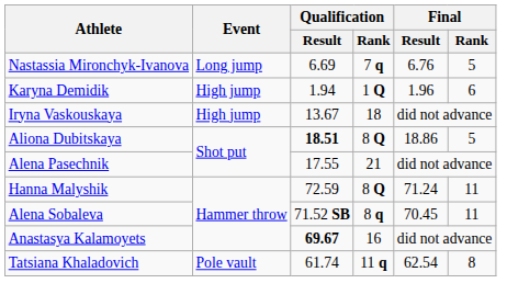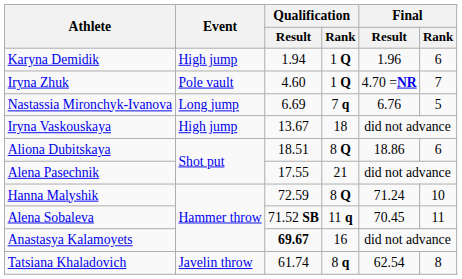 <table class=wikitable style=font-size:90%>
 <tr>
 <th rowspan=2>Athlete</th>
 <th rowspan=2>Event</th>
 <th colspan=2>Qualification</th>
 <th colspan=2>Final</th>
 </tr>
 <tr style=font-size:95%>
 <th>Result</th>
 <th>Rank</th>
 <th>Result</th>
 <th>Rank</th>
 </tr>
 <tr align=center>
+<td align=left><a href='#'>Karyna Demidik</a></td>
+<td align=left><a href='#'>High jump</a></td>
+<td>1.94</td>
+<td>1 <strong>Q</strong></td>
+<td>1.96</td>
+<td>6</td>
+</tr>
+<tr align=center>
+<td align=left><a href='#'>Iryna Zhuk</a></td>
+<td align=left><a href='#'>Pole vault</a></td>
+<td>4.60</td>
+<td>1 <strong>Q</strong></td>
+<td>4.70 =<strong><a href='#'>NR</a></strong></td>
+<td>7</td>
+</tr>
+<tr align=center>
 <td align=left><a href='#'>Nastassia Mironchyk-Ivanova</a></td>
 <td align=left><a href='#'>Long jump</a></td>
 <td>6.69</td>
 <td>7 <strong>q</strong></td>
 <td>6.76</td>
 <td>5</td>
-</tr>
-<tr align=center>
-<td align=left><a href='#'>Karyna Demidik</a></td>
-<td align=left><a href='#'>High jump</a></td>
-<td>1.94</td>
-<td>1 <strong>Q</strong></td>
-<td>1.96</td>
-<td>6</td>
 </tr>
 <tr align=center>
 <td align=left><a href='#'>Iryna Vaskouskaya</a></td>
 <td align=left><a href='#'>High jump</a></td>
 <td>13.67</td>
 <td>18</td>
 <td colspan=2>did not advance</td>
 </tr>
 <tr align=center>
 <td align=left><a href='#'>Aliona Dubitskaya</a></td>
 <td align=left rowspan=2><a href='#'>Shot put</a></td>
-<td><strong>18.51</strong></td>
+<td>18.51</td>
 <td>8 <strong>Q</strong></td>
 <td>18.86</td>
-<td>5</td>
+<td>6</td>
 </tr>
 <tr align=center>
 <td align=left><a href='#'>Alena Pasechnik</a></td>
 <td>17.55</td>
 <td>21</td>
 <td colspan=2>did not advance</td>
 </tr>
 <tr align=center>
 <td align=left><a href='#'>Hanna Malyshik</a></td>
 <td align=left rowspan=3><a href='#'>Hammer throw</a></td>
 <td>72.59</td>
 <td>8 <strong>Q</strong></td>
 <td>71.24</td>
-<td>11</td>
+<td>10</td>
 </tr>
 <tr align=center>
 <td align=left><a href='#'>Alena Sobaleva</a></td>
 <td>71.52 <strong>SB</strong></td>
-<td>8 <strong>q</strong></td>
+<td>11 <strong>q</strong></td>
 <td>70.45</td>
 <td>11</td>
 </tr>
 <tr align=center>
 <td align=left><a href='#'>Anastasya Kalamoyets</a></td>
 <td><strong>69.67</strong></td>
 <td>16</td>
 <td colspan=2>did not advance</td>
 </tr>
 <tr align=center>
 <td align=left><a href='#'>Tatsiana Khaladovich</a></td>
-<td align=left><a href='#'>Pole vault</a></td>
+<td align=left><a href='#'>Javelin throw</a></td>
 <td>61.74</td>
-<td>11 <strong>q</strong></td>
+<td>8 <strong>q</strong></td>
 <td>62.54</td>
 <td>8</td>
 </tr>
 </table>
